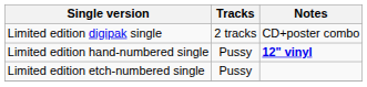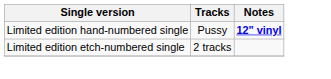 <table class="wikitable">
 <tr>
 <th>Single version</th>
 <th>Tracks</th>
 <th>Notes</th>
-</tr>
-<tr>
-<td>Limited edition <a href='#'>digipak</a> single</td>
-<td align="center">2 tracks</td>
-<td>CD+poster combo</td>
 </tr>
 <tr>
 <td>Limited edition hand-numbered single</td>
 <td align="center">Pussy</td>
 <td><strong><a href='#'>12" vinyl</a></strong></td>
 </tr>
 <tr>
 <td>Limited edition etch-numbered single</td>
-<td align="center">Pussy</td>
+<td align="center">2 tracks</td>
 <td></td>
 </tr>
 <tr>
 </tr>
 </table>
